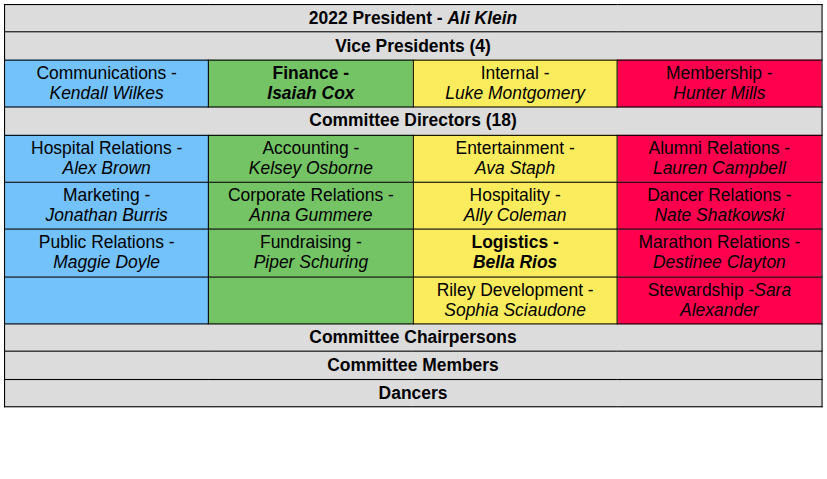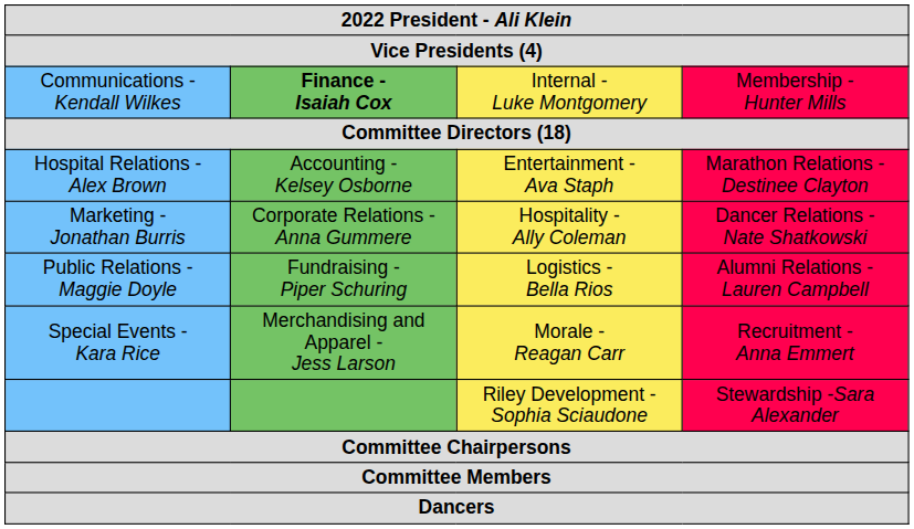 <table class="wikitable" style="clear: right"; float: center; style="background: black; color: white"; style="border: 3px solid black;">
 <tr>
 <th colspan="4" style="background: gainsboro; color: black; border: 1px solid black"><strong> 2022 President</strong> - <em>Ali Klein</em></th>
 </tr>
 <tr>
 <th colspan="4" style="background: gainsboro; color: black; border: 1px solid black"><strong>Vice Presidents (4)</strong></th>
 </tr>
 <tr>
 <td align="center" width="180" style="background: #73C2FB; color: black; border: 1px solid black">Communications -<br><em>Kendall Wilkes</em></td>
 <td style="background: #74C365; color: black; border: 1px solid black" align="center" width="180"><strong>Finance -<br><em>Isaiah Cox</em></strong></td>
 <td style="background: #FBEC5D; color: black; border: 1px solid black" align="center" width="180">Internal -<br><em>Luke Montgomery</em></td>
 <td style="background: #FF004F; color: black; border: 1px solid black" align="center" width="180">Membership -<br><em>Hunter Mills</em></td>
 </tr>
 <tr>
 <th colspan="4" style="background: gainsboro; color: black; border: 1px solid black"><strong>Committee Directors (18)</strong></th>
 </tr>
 <tr>
 <td style="background: #73C2FB; color: black; border: 1px solid black" align="center">Hospital Relations -<br><em>Alex Brown</em></td>
 <td style="background: #74C365; color: black; border: 1px solid black" align="center">Accounting -<br><em>Kelsey Osborne</em></td>
 <td style="background: #FBEC5D; color: black; border: 1px solid black" align="center">Entertainment -<br><em>Ava Staph</em></td>
-<td style="background: #FF004F; color: black; border: 1px solid black" align="center">Alumni Relations -<br><em>Lauren Campbell</em></td>
+<td style="background: #FF004F; color: black; border: 1px solid black" align="center">Marathon Relations -<br><em>Destinee Clayton</em></td>
 </tr>
 <tr>
 <td style="background: #73C2FB; color: black; border: 1px solid black" align="center">Marketing -<br><em>Jonathan Burris</em></td>
 <td style="background: #74C365; color: black; border: 1px solid black" align="center">Corporate Relations -<br><em>Anna Gummere</em></td>
 <td style="background: #FBEC5D; color: black; border: 1px solid black" align="center">Hospitality -<br><em>Ally Coleman</em></td>
 <td style="background: #FF004F; color: black; border: 1px solid black" align="center">Dancer Relations -<br><em>Nate Shatkowski </em></td>
 </tr>
 <tr>
 <td style="background: #73C2FB; color: black; border: 1px solid black" align="center">Public Relations -<br><em>Maggie Doyle</em></td>
 <td style="background: #74C365; color: black; border: 1px solid black" align="center">Fundraising -<br><em>Piper Schuring </em></td>
-<td style="background: #FBEC5D; color: black; border: 1px solid black" align="center"><strong>Logistics -<br><em>Bella Rios</em></strong></td>
-<td style="background: #FF004F; color: black; border: 1px solid black" align="center">Marathon Relations -<br><em>Destinee Clayton</em></td>
+<td style="background: #FBEC5D; color: black; border: 1px solid black" align="center">Logistics -<br><em>Bella Rios</em></td>
+<td style="background: #FF004F; color: black; border: 1px solid black" align="center">Alumni Relations -<br><em>Lauren Campbell</em></td>
+</tr>
+<tr>
+<td style="background: #73C2FB; color: black; border: 1px solid black" align="center">Special Events -<br><em>Kara Rice</em></td>
+<td style="background: #74C365; color: black; border: 1px solid black" align="center">Merchandising and Apparel -<br><em>Jess Larson</em></td>
+<td style="background: #FBEC5D; color: black; border: 1px solid black" align="center">Morale -<br><em>Reagan Carr</em></td>
+<td style="background: #FF004F; color: black; border: 1px solid black" align="center">Recruitment -<br><em>Anna Emmert</em></td>
 </tr>
 <tr>
 <td style="background: #73C2FB; color: black; border: 1px solid black"></td>
 <td style="background: #74C365; color: black; border: 1px solid black"></td>
 <td style="background: #FBEC5D; color: black; border: 1px solid black" align="center">Riley Development -<br><em>Sophia Sciaudone</em></td>
 <td style="background: #FF004F; color: black; border: 1px solid black" align="center">Stewardship -<em>Sara Alexander</em></td>
 </tr>
 <tr>
 <th colspan="4" style="background: gainsboro; color: black; border: 1px solid black"><strong>Committee Chairpersons</strong></th>
 </tr>
 <tr>
 <th colspan="4" style="background: gainsboro; color: black; border: 1px solid black"><strong>Committee Members</strong></th>
 </tr>
 <tr>
 <th colspan="4" style="background: gainsboro; color: black; border: 1px solid black"><strong>Dancers</strong></th>
 </tr>
 </table>
